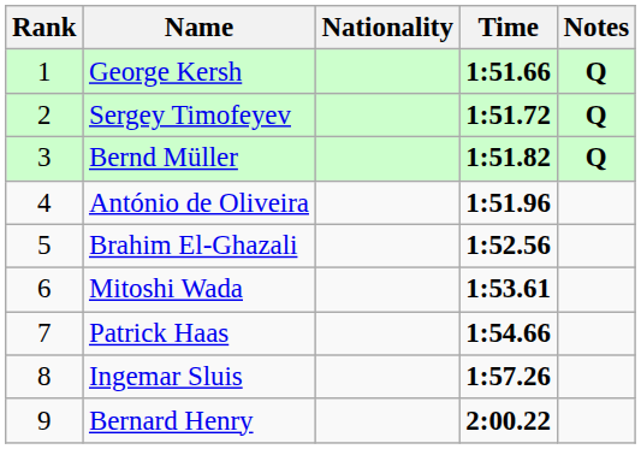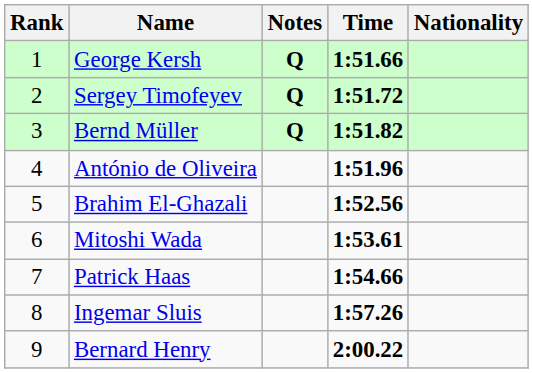 <table class="wikitable sortable" style="text-align:center">
 <tr>
 <th>Rank</th>
 <th>Name</th>
+<th>Notes</th>
+<th>Time</th>
 <th>Nationality</th>
-<th>Time</th>
-<th>Notes</th>
 </tr>
 <tr bgcolor=ccffcc>
 <td>1</td>
 <td align=left><a href='#'>George Kersh</a></td>
+<td><strong>Q</strong></td>
+<td><strong>1:51.66</strong></td>
 <td align=left></td>
-<td><strong>1:51.66</strong></td>
-<td><strong>Q</strong></td>
 </tr>
 <tr bgcolor=ccffcc>
 <td>2</td>
 <td align=left><a href='#'>Sergey Timofeyev</a></td>
+<td><strong>Q</strong></td>
+<td><strong>1:51.72</strong></td>
 <td align=left></td>
-<td><strong>1:51.72</strong></td>
-<td><strong>Q</strong></td>
 </tr>
 <tr bgcolor=ccffcc>
 <td>3</td>
 <td align=left><a href='#'>Bernd Müller</a></td>
+<td><strong>Q</strong></td>
+<td><strong>1:51.82</strong></td>
 <td align=left></td>
-<td><strong>1:51.82</strong></td>
-<td><strong>Q</strong></td>
 </tr>
 <tr>
 <td>4</td>
 <td align=left><a href='#'>António de Oliveira</a></td>
+<td></td>
+<td><strong>1:51.96</strong></td>
 <td align=left></td>
-<td><strong>1:51.96</strong></td>
-<td></td>
 </tr>
 <tr>
 <td>5</td>
 <td align=left><a href='#'>Brahim El-Ghazali</a></td>
+<td></td>
+<td><strong>1:52.56</strong></td>
 <td align=left></td>
-<td><strong>1:52.56</strong></td>
-<td></td>
 </tr>
 <tr>
 <td>6</td>
 <td align=left><a href='#'>Mitoshi Wada</a></td>
+<td></td>
+<td><strong>1:53.61</strong></td>
 <td align=left></td>
-<td><strong>1:53.61</strong></td>
-<td></td>
 </tr>
 <tr>
 <td>7</td>
 <td align=left><a href='#'>Patrick Haas</a></td>
+<td></td>
+<td><strong>1:54.66</strong></td>
 <td align=left></td>
-<td><strong>1:54.66</strong></td>
-<td></td>
 </tr>
 <tr>
 <td>8</td>
 <td align=left><a href='#'>Ingemar Sluis</a></td>
+<td></td>
+<td><strong>1:57.26</strong></td>
 <td align=left></td>
-<td><strong>1:57.26</strong></td>
-<td></td>
 </tr>
 <tr>
 <td>9</td>
 <td align=left><a href='#'>Bernard Henry</a></td>
+<td></td>
+<td><strong>2:00.22</strong></td>
 <td align=left></td>
-<td><strong>2:00.22</strong></td>
-<td></td>
 </tr>
 </table>
